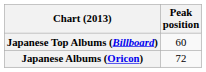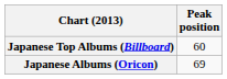 <table class="wikitable plainrowheaders" style="text-align:center">
 <tr>
 <th scope="col">Chart (2013)</th>
 <th scope="col">Peak<br> position</th>
 </tr>
 <tr>
 <th scope="row">Japanese Top Albums (<em><a href='#'>Billboard</a></em>)</th>
 <td>60</td>
 </tr>
 <tr>
 <th scope="row">Japanese Albums (<a href='#'>Oricon</a>)</th>
-<td>72</td>
+<td>69</td>
 </tr>
 </table>
